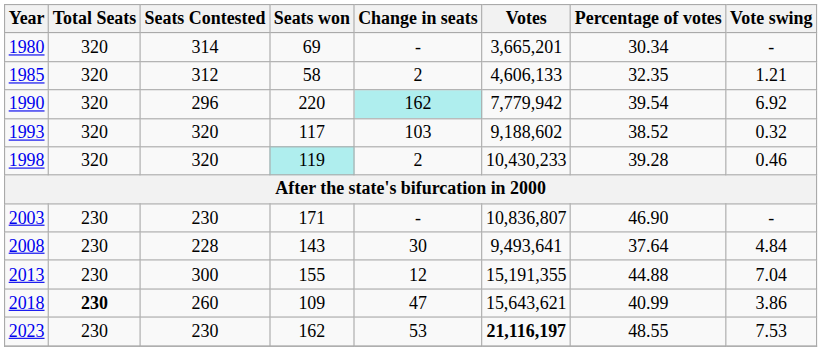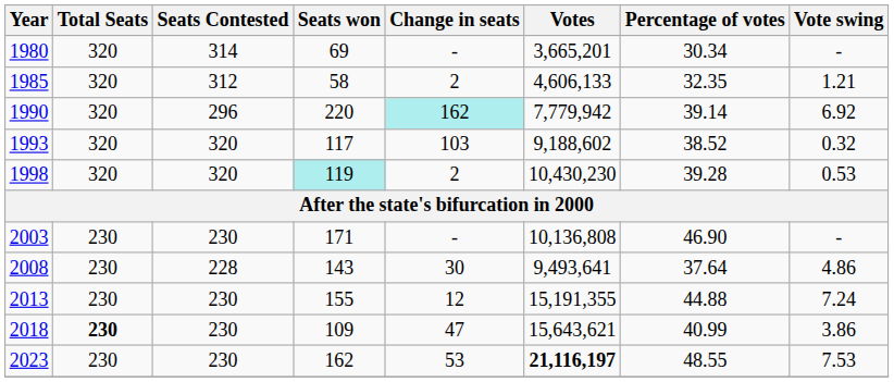 <table class="wikitable sortable" style="text-align:center">
 <tr>
 <th>Year</th>
 <th>Total Seats</th>
 <th>Seats Contested</th>
 <th>Seats won</th>
 <th>Change in seats</th>
 <th>Votes</th>
 <th>Percentage of votes</th>
 <th>Vote swing</th>
 </tr>
 <tr>
 <td><a href='#'>1980</a></td>
 <td>320</td>
 <td>314</td>
 <td>69</td>
 <td>-</td>
 <td>3,665,201</td>
 <td>30.34</td>
 <td>-</td>
 </tr>
 <tr>
 <td><a href='#'>1985</a></td>
 <td>320</td>
 <td>312</td>
 <td>58</td>
 <td>2</td>
 <td>4,606,133</td>
 <td>32.35</td>
 <td>1.21</td>
 </tr>
 <tr>
 <td><a href='#'>1990</a></td>
 <td>320</td>
 <td>296</td>
 <td>220</td>
 <td style="background: paleturquoise;">162</td>
 <td>7,779,942</td>
-<td>39.54</td>
+<td>39.14</td>
 <td>6.92</td>
 </tr>
 <tr>
 <td><a href='#'>1993</a></td>
 <td>320</td>
 <td>320</td>
 <td>117</td>
 <td>103</td>
 <td>9,188,602</td>
 <td>38.52</td>
 <td>0.32</td>
 </tr>
 <tr>
 <td><a href='#'>1998</a></td>
 <td>320</td>
 <td>320</td>
 <td style="background: paleturquoise;">119</td>
 <td>2</td>
-<td>10,430,233</td>
+<td>10,430,230</td>
 <td>39.28</td>
-<td>0.46</td>
+<td>0.53</td>
 </tr>
 <tr>
 <th colspan=8>After the state's bifurcation in 2000</th>
 </tr>
 <tr>
 <td><a href='#'>2003</a></td>
 <td>230</td>
 <td>230</td>
 <td>171</td>
 <td>-</td>
-<td>10,836,807</td>
+<td>10,136,808</td>
 <td>46.90</td>
 <td>-</td>
 </tr>
 <tr>
 <td><a href='#'>2008</a></td>
 <td>230</td>
 <td>228</td>
 <td>143</td>
 <td>30</td>
 <td>9,493,641</td>
 <td>37.64</td>
-<td>4.84</td>
+<td>4.86</td>
 </tr>
 <tr>
 <td><a href='#'>2013</a></td>
 <td>230</td>
-<td>300</td>
+<td>230</td>
 <td>155</td>
 <td>12</td>
 <td>15,191,355</td>
 <td>44.88</td>
-<td>7.04</td>
+<td>7.24</td>
 </tr>
 <tr>
 <td><a href='#'>2018</a></td>
 <td><strong>230</strong></td>
-<td>260</td>
+<td>230</td>
 <td>109</td>
 <td>47</td>
 <td>15,643,621</td>
 <td>40.99</td>
 <td>3.86</td>
 </tr>
 <tr>
 <td><a href='#'>2023</a></td>
 <td>230</td>
 <td>230</td>
 <td>162</td>
 <td>53</td>
 <td><strong>21,116,197</strong></td>
 <td>48.55</td>
 <td>7.53</td>
 </tr>
 <tr>
 </tr>
 </table>
